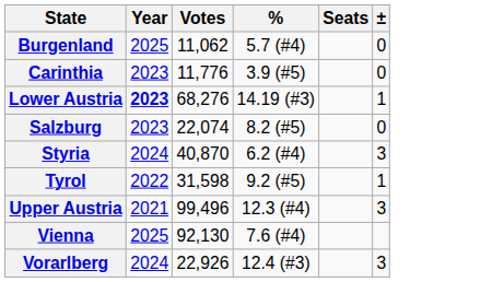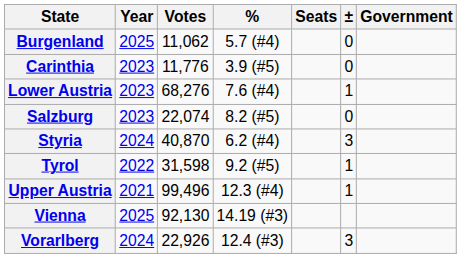 <table class="wikitable sortable" style="text-align:center">
 <tr>
 <th>State</th>
 <th>Year</th>
 <th>Votes</th>
 <th>%</th>
 <th>Seats</th>
 <th>±</th>
+<th>Government</th>
 </tr>
 <tr>
 <th><a href='#'>Burgenland</a></th>
 <td><a href='#'>2025</a></td>
 <td>11,062</td>
 <td>5.7 (#4)</td>
 <td></td>
 <td data-sort-value="0"> 0</td>
+<td></td>
 </tr>
 <tr>
 <th><a href='#'>Carinthia</a></th>
 <td><a href='#'>2023</a></td>
 <td>11,776</td>
 <td>3.9 (#5)</td>
 <td></td>
 <td data-sort-value="0"> 0</td>
+<td></td>
 </tr>
 <tr>
 <th><a href='#'>Lower Austria</a></th>
-<td><strong><a href='#'>2023</a></strong></td>
+<td><a href='#'>2023</a></td>
 <td>68,276</td>
-<td>14.19 (#3)</td>
+<td>7.6 (#4)</td>
 <td></td>
 <td data-sort-value="-1"> 1</td>
+<td></td>
 </tr>
 <tr>
 <th><a href='#'>Salzburg</a></th>
 <td><a href='#'>2023</a></td>
 <td>22,074</td>
 <td>8.2 (#5)</td>
 <td></td>
 <td data-sort-value="-4"> 0</td>
+<td></td>
 </tr>
 <tr>
 <th><a href='#'>Styria</a></th>
 <td><a href='#'>2024</a></td>
 <td>40,870</td>
 <td>6.2 (#4)</td>
 <td></td>
 <td data-sort-value="3"> 3</td>
+<td></td>
 </tr>
 <tr>
 <th><a href='#'>Tyrol</a></th>
 <td><a href='#'>2022</a></td>
 <td>31,598</td>
 <td>9.2 (#5)</td>
 <td></td>
 <td data-sort-value="-1"> 1</td>
+<td></td>
 </tr>
 <tr>
 <th><a href='#'>Upper Austria</a></th>
 <td><a href='#'>2021</a></td>
 <td>99,496</td>
 <td>12.3 (#4)</td>
 <td></td>
-<td data-sort-value="1"> 3</td>
+<td data-sort-value="1"> 1</td>
+<td></td>
 </tr>
 <tr>
 <th><a href='#'>Vienna</a></th>
 <td><a href='#'>2025</a></td>
 <td>92,130</td>
-<td>7.6 (#4)</td>
+<td>14.19 (#3)</td>
 <td></td>
 <td data-sort-value="6"></td>
+<td></td>
 </tr>
 <tr>
 <th><a href='#'>Vorarlberg</a></th>
 <td><a href='#'>2024</a></td>
 <td>22,926</td>
 <td>12.4 (#3)</td>
 <td></td>
 <td data-sort-value="1"> 3</td>
+<td></td>
 </tr>
 </table>
